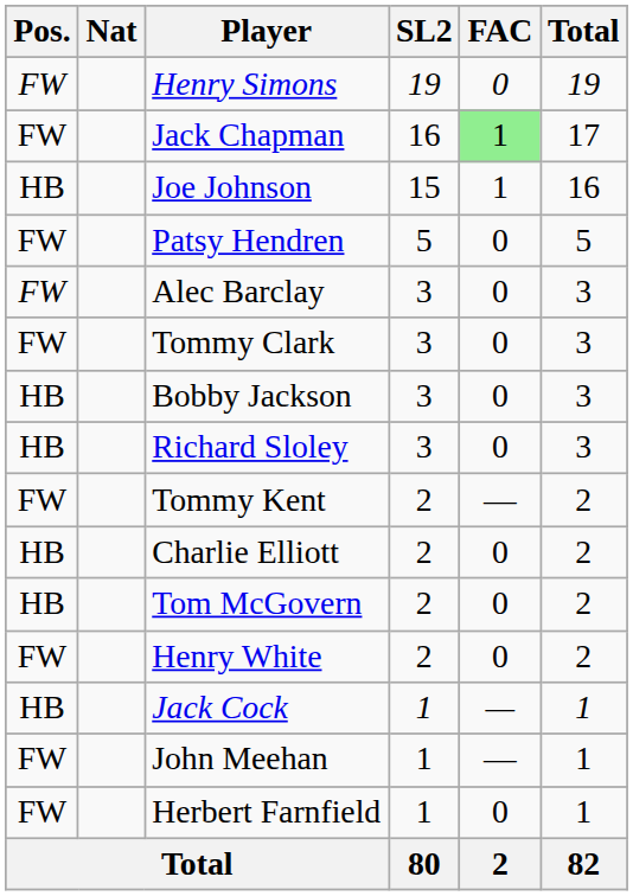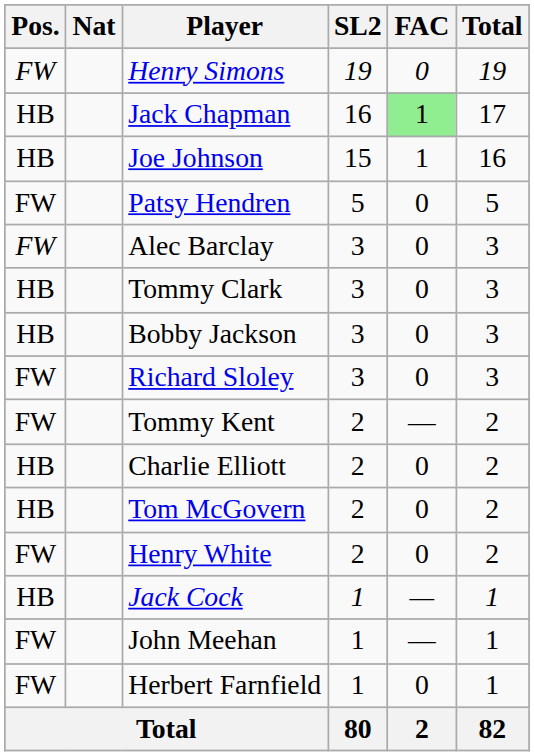 <table class="wikitable"  style="text-align:center; border:1px #aaa solid;">
 <tr>
 <th>Pos.</th>
 <th>Nat</th>
 <th>Player</th>
 <th>SL2</th>
 <th>FAC</th>
 <th>Total</th>
 </tr>
 <tr>
 <td><em>FW</em></td>
 <td><em></em></td>
 <td style="text-align:left;"><a href='#'><em>Henry Simons</em></a></td>
 <td><em>19</em></td>
 <td><em>0</em></td>
 <td><em>19</em></td>
 </tr>
 <tr>
-<td>FW</td>
+<td>HB</td>
 <td></td>
 <td style="text-align:left;"><a href='#'>Jack Chapman</a></td>
 <td>16</td>
 <td style="background: lightgreen;">1</td>
 <td>17</td>
 </tr>
 <tr>
 <td>HB</td>
 <td></td>
 <td style="text-align:left;"><a href='#'>Joe Johnson</a></td>
 <td>15</td>
 <td>1</td>
 <td>16</td>
 </tr>
 <tr>
 <td>FW</td>
 <td></td>
 <td style="text-align:left;"><a href='#'>Patsy Hendren</a></td>
 <td>5</td>
 <td>0</td>
 <td>5</td>
 </tr>
 <tr>
 <td><em>FW</em></td>
 <td></td>
 <td style="text-align:left;">Alec Barclay</td>
 <td>3</td>
 <td>0</td>
 <td>3</td>
 </tr>
 <tr>
-<td>FW</td>
+<td>HB</td>
 <td></td>
 <td style="text-align:left;">Tommy Clark</td>
 <td>3</td>
 <td>0</td>
 <td>3</td>
 </tr>
 <tr>
 <td>HB</td>
 <td></td>
 <td style="text-align:left;">Bobby Jackson</td>
 <td>3</td>
 <td>0</td>
 <td>3</td>
 </tr>
 <tr>
-<td>HB</td>
+<td>FW</td>
 <td></td>
 <td style="text-align:left;"><a href='#'>Richard Sloley</a></td>
 <td>3</td>
 <td>0</td>
 <td>3</td>
 </tr>
 <tr>
 <td>FW</td>
 <td></td>
 <td style="text-align:left;">Tommy Kent</td>
 <td>2</td>
 <td>—</td>
 <td>2</td>
 </tr>
 <tr>
 <td>HB</td>
 <td></td>
 <td style="text-align:left;">Charlie Elliott</td>
 <td>2</td>
 <td>0</td>
 <td>2</td>
 </tr>
 <tr>
 <td>HB</td>
 <td></td>
 <td style="text-align:left;"><a href='#'>Tom McGovern</a></td>
 <td>2</td>
 <td>0</td>
 <td>2</td>
 </tr>
 <tr>
 <td>FW</td>
 <td></td>
 <td style="text-align:left;"><a href='#'>Henry White</a></td>
 <td>2</td>
 <td>0</td>
 <td>2</td>
 </tr>
 <tr>
 <td>HB</td>
 <td><em></em></td>
 <td style="text-align:left;"><em><a href='#'>Jack Cock</a></em></td>
 <td><em>1</em></td>
 <td><em>—</em></td>
 <td><em>1</em></td>
 </tr>
 <tr>
 <td>FW</td>
 <td></td>
 <td style="text-align:left;">John Meehan</td>
 <td>1</td>
 <td>—</td>
 <td>1</td>
 </tr>
 <tr>
 <td>FW</td>
 <td></td>
 <td style="text-align:left;">Herbert Farnfield</td>
 <td>1</td>
 <td>0</td>
 <td>1</td>
 </tr>
 <tr>
 <th colspan="3">Total</th>
 <th>80</th>
 <th>2</th>
 <th>82</th>
 </tr>
 </table>
